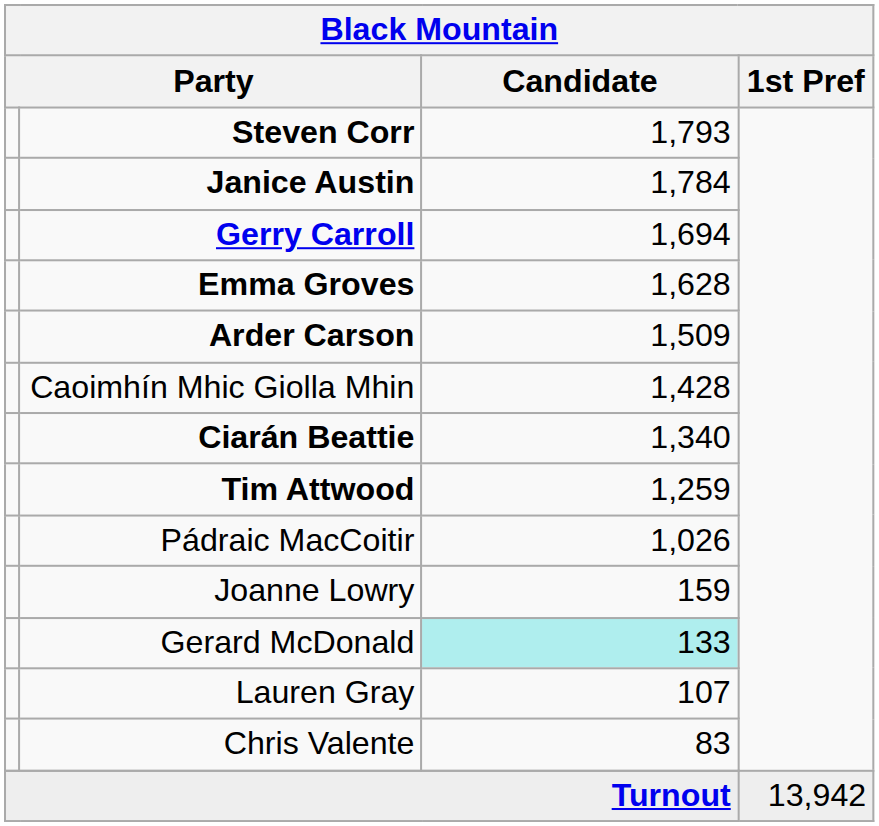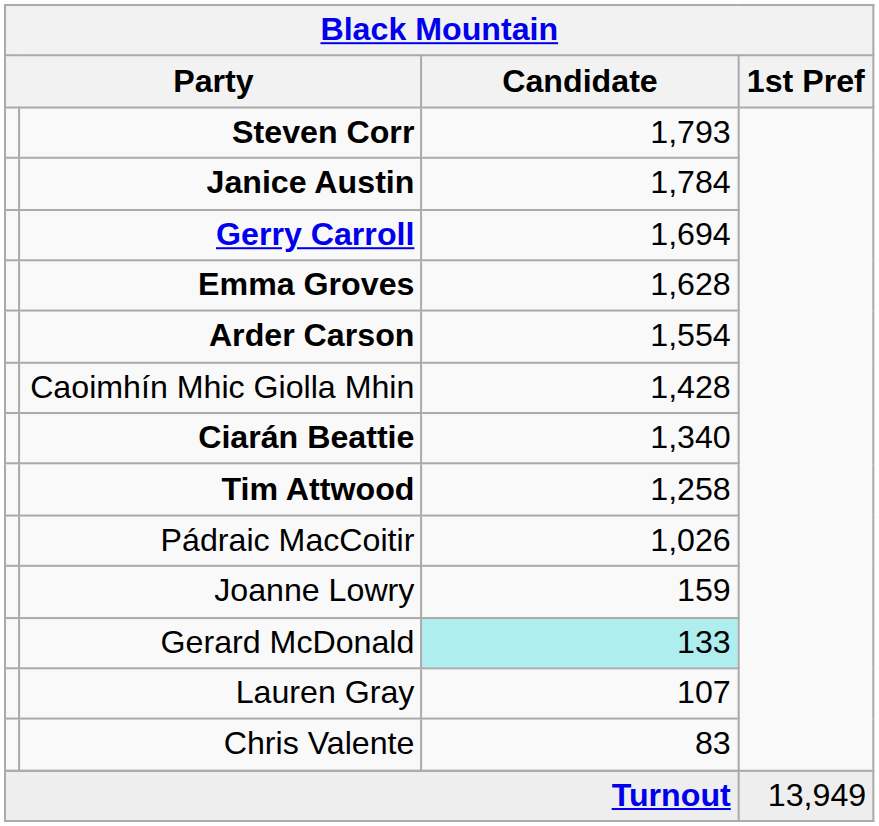 <table class="wikitable">
 <tr>
 <th colspan="4" align="center"><a href='#'>Black Mountain</a></th>
 </tr>
 <tr>
 <th colspan="2" align="center" width=200>Party</th>
 <th width=150>Candidate</th>
 <th width=60>1st Pref</th>
 </tr>
 <tr>
 <td></td>
 <td align="right"><strong>Steven Corr</strong></td>
 <td align="right">1,793</td>
 </tr>
 <tr>
 <td></td>
 <td align="right"><strong>Janice Austin</strong></td>
 <td align="right">1,784</td>
 </tr>
 <tr>
 <td></td>
 <td align="right"><strong><a href='#'>Gerry Carroll</a></strong></td>
 <td align="right">1,694</td>
 </tr>
 <tr>
 <td></td>
 <td align="right"><strong>Emma Groves</strong></td>
 <td align="right">1,628</td>
 </tr>
 <tr>
 <td></td>
 <td align="right"><strong>Arder Carson</strong></td>
-<td align="right">1,509</td>
+<td align="right">1,554</td>
 </tr>
 <tr>
 <td></td>
 <td align="right">Caoimhín Mhic Giolla Mhin</td>
 <td align="right">1,428</td>
 </tr>
 <tr>
 <td></td>
 <td align="right"><strong>Ciarán Beattie</strong></td>
 <td align="right">1,340</td>
 </tr>
 <tr>
 <td></td>
 <td align="right"><strong>Tim Attwood</strong></td>
-<td align="right">1,259</td>
+<td align="right">1,258</td>
 </tr>
 <tr>
 <td></td>
 <td align="right">Pádraic MacCoitir</td>
 <td align="right">1,026</td>
 </tr>
 <tr>
 <td></td>
 <td align="right">Joanne Lowry</td>
 <td align="right">159</td>
 </tr>
 <tr>
 <td></td>
 <td align="right">Gerard McDonald</td>
 <td align="right" style="background: paleturquoise;">133</td>
 </tr>
 <tr>
 <td></td>
 <td align="right">Lauren Gray</td>
 <td align="right">107</td>
 </tr>
 <tr>
 <td></td>
 <td align="right">Chris Valente</td>
 <td align="right">83</td>
 </tr>
 <tr>
 </tr>
 <tr bgcolor="EEEEEE">
 <td colspan=3 align="right"><strong><a href='#'>Turnout</a></strong></td>
-<td align="right">13,942</td>
+<td align="right">13,949</td>
 </tr>
 </table>
